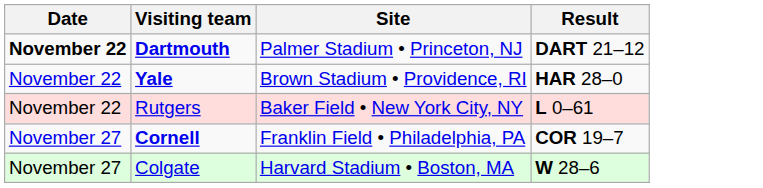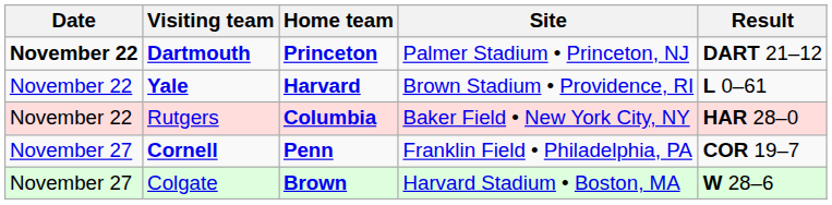 <table class="wikitable">
 <tr>
 <th>Date</th>
 <th>Visiting team</th>
+<th>Home team</th>
 <th>Site</th>
 <th>Result</th>
 </tr>
 <tr>
 <td><strong>November 22</strong></td>
 <td><strong><a href='#'>Dartmouth</a></strong></td>
+<td><strong><a href='#'>Princeton</a></strong></td>
 <td><a href='#'>Palmer Stadium</a> • <a href='#'>Princeton, NJ</a></td>
 <td><strong>DART</strong> 21–12</td>
 </tr>
 <tr>
 <td><a href='#'>November 22</a></td>
 <td><strong><a href='#'>Yale</a></strong></td>
+<td><strong><a href='#'>Harvard</a></strong></td>
 <td><a href='#'>Brown Stadium</a> • <a href='#'>Providence, RI</a></td>
-<td><strong>HAR</strong> 28–0</td>
+<td><strong>L</strong> 0–61</td>
 </tr>
 <tr style="background:#FFDDDD;">
 <td>November 22</td>
 <td><a href='#'>Rutgers</a></td>
+<td><strong><a href='#'>Columbia</a></strong></td>
 <td><a href='#'>Baker Field</a> • <a href='#'>New York City, NY</a></td>
-<td><strong>L</strong> 0–61</td>
+<td><strong>HAR</strong> 28–0</td>
 </tr>
 <tr>
 <td><a href='#'>November 27</a></td>
 <td><strong><a href='#'>Cornell</a></strong></td>
+<td><strong><a href='#'>Penn</a></strong></td>
 <td><a href='#'>Franklin Field</a> • <a href='#'>Philadelphia, PA</a></td>
 <td><strong>COR</strong> 19–7</td>
 </tr>
 <tr style="background:#DDFFDD;">
 <td>November 27</td>
 <td><a href='#'>Colgate</a></td>
+<td><strong><a href='#'>Brown</a></strong></td>
 <td><a href='#'>Harvard Stadium</a> • <a href='#'>Boston, MA</a></td>
 <td><strong>W</strong> 28–6</td>
 </tr>
 </table>
